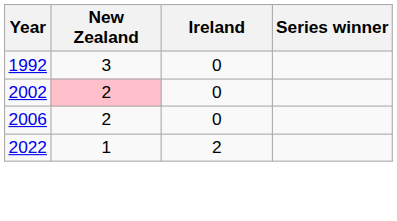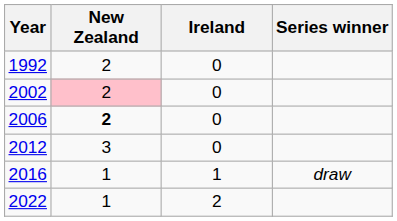 <table class="wikitable">
 <tr>
 <th>Year</th>
 <th width="95">New Zealand</th>
 <th width="95">Ireland</th>
 <th>Series winner</th>
 </tr>
 <tr>
 <td align=center> <a href='#'>1992</a></td>
-<td align=center>3</td>
+<td align=center>2</td>
 <td align=center>0</td>
 <td></td>
 </tr>
 <tr>
 <td align=center> <a href='#'>2002</a></td>
 <td align=center style="background: pink;">2</td>
 <td align=center>0</td>
 <td></td>
 </tr>
 <tr>
 <td align=center> <a href='#'>2006</a></td>
-<td align=center>2</td>
+<td align=center><strong>2</strong></td>
 <td align=center>0</td>
 <td></td>
+</tr>
+<tr>
+<td align=center> <a href='#'>2012</a></td>
+<td align=center>3</td>
+<td align=center>0</td>
+<td></td>
+</tr>
+<tr>
+<td align=center> <a href='#'>2016</a></td>
+<td align=center>1</td>
+<td align=center>1</td>
+<td align=center><em>draw</em></td>
 </tr>
 <tr>
 <td align=center> <a href='#'>2022</a></td>
 <td align=center>1</td>
 <td align=center>2</td>
 <td></td>
 </tr>
 </table>
